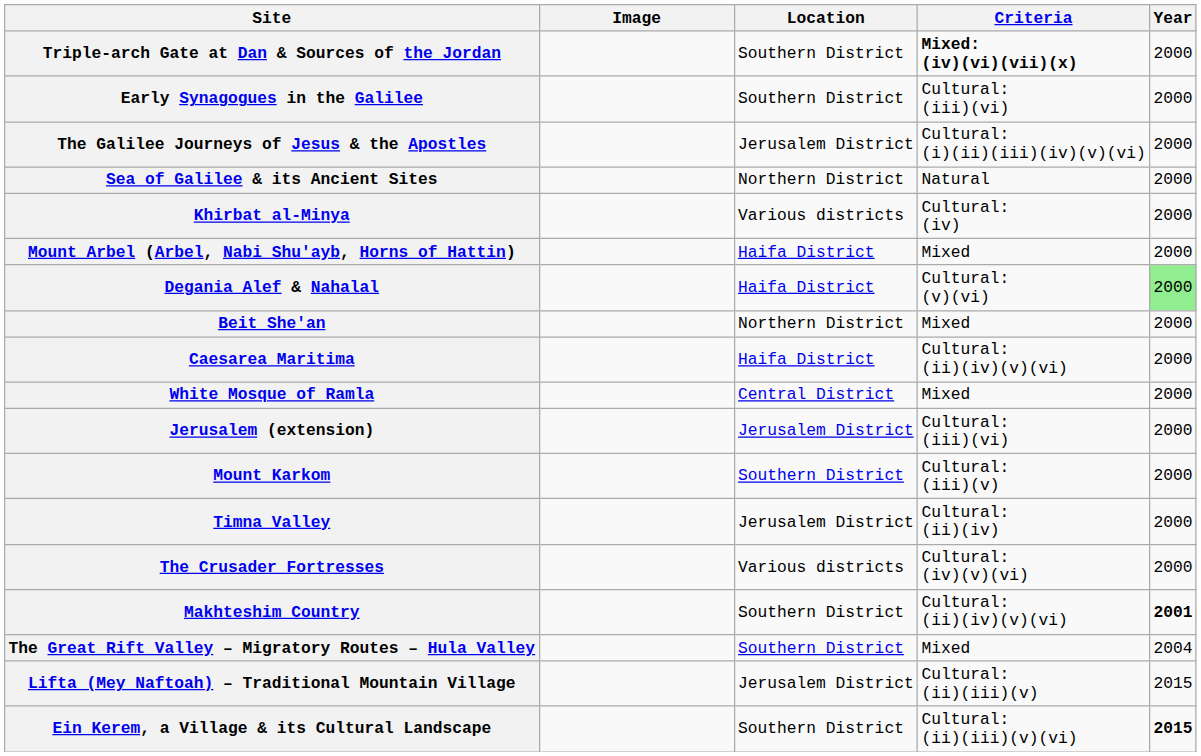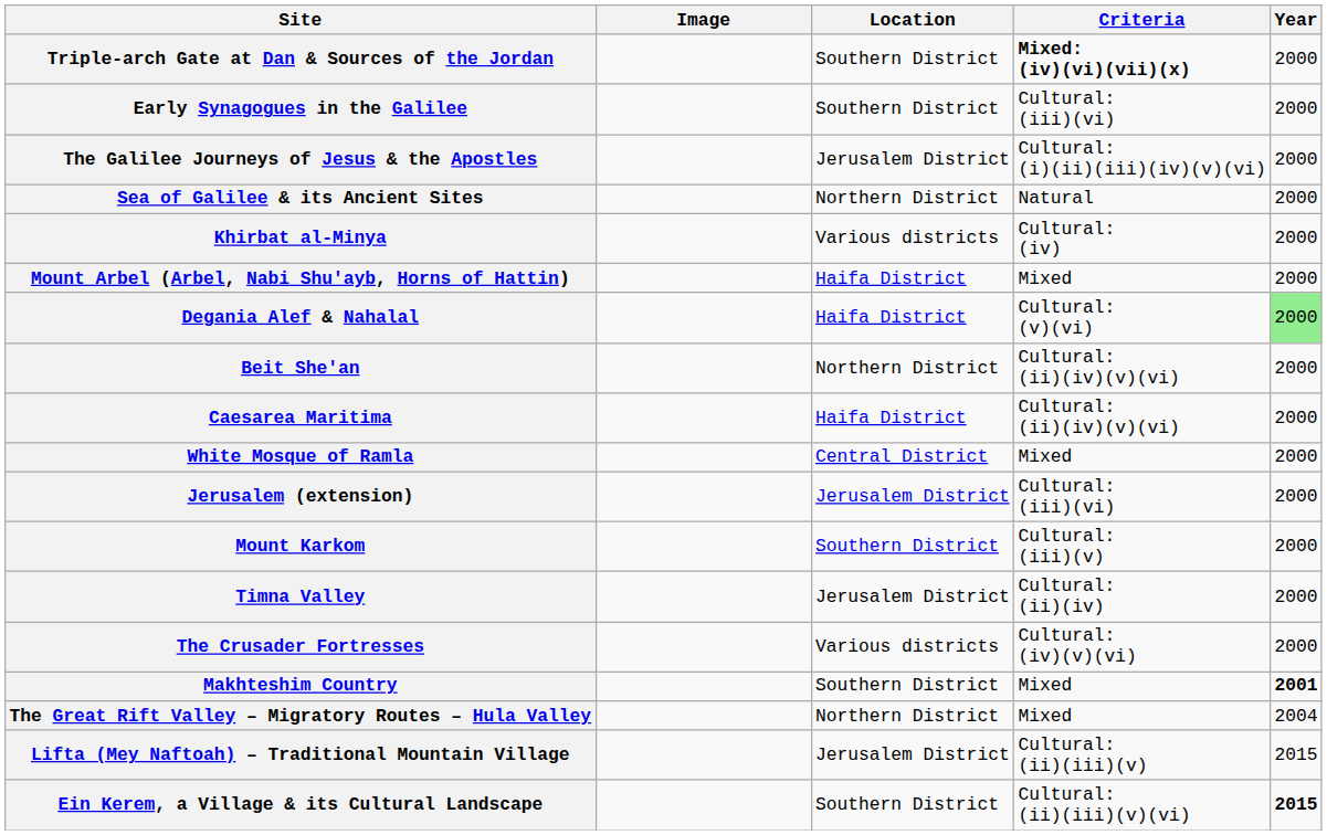 <table class="wikitable sortable">
 <tr>
 <th scope="col">Site</th>
 <th class="unsortable"  style="width:150px;" scope="col">Image</th>
 <th scope="col">Location</th>
 <th scope="col"><a href='#'>Criteria</a></th>
 <th scope="col">Year</th>
 </tr>
 <tr>
 <th scope="row">Triple-arch Gate at <a href='#'>Dan</a> & Sources of <a href='#'>the Jordan</a></th>
 <td></td>
 <td>Southern District</td>
 <td><strong>Mixed:<br>(iv)(vi)(vii)(x)</strong></td>
 <td>2000</td>
 </tr>
 <tr>
 <th scope="row">Early <a href='#'>Synagogues</a> in the <a href='#'>Galilee</a></th>
 <td></td>
 <td>Southern District</td>
 <td>Cultural:<br>(iii)(vi)</td>
 <td>2000</td>
 </tr>
 <tr>
 <th scope="row">The Galilee Journeys of <a href='#'>Jesus</a> & the <a href='#'>Apostles</a></th>
 <td></td>
 <td>Jerusalem District</td>
 <td>Cultural:<br>(i)(ii)(iii)(iv)(v)(vi)</td>
 <td>2000</td>
 </tr>
 <tr>
 <th scope="row"><a href='#'>Sea of Galilee</a> & its Ancient Sites</th>
 <td></td>
 <td>Northern District</td>
 <td>Natural</td>
 <td>2000</td>
 </tr>
 <tr>
 <th scope="row"><a href='#'>Khirbat al-Minya</a></th>
 <td></td>
 <td>Various districts</td>
 <td>Cultural:<br>(iv)</td>
 <td>2000</td>
 </tr>
 <tr>
 <th scope="row"><a href='#'>Mount Arbel</a> (<a href='#'>Arbel</a>, <a href='#'>Nabi Shu'ayb</a>, <a href='#'>Horns of Hattin</a>)</th>
 <td></td>
 <td><a href='#'>Haifa District</a></td>
 <td>Mixed</td>
 <td>2000</td>
 </tr>
 <tr>
 <th scope="row"><a href='#'>Degania Alef</a> & <a href='#'>Nahalal</a></th>
 <td></td>
 <td><a href='#'>Haifa District</a></td>
 <td>Cultural:<br>(v)(vi)</td>
 <td style="background: lightgreen;">2000</td>
 </tr>
 <tr>
 <th scope="row"><a href='#'>Beit She'an</a></th>
 <td></td>
 <td>Northern District</td>
-<td>Mixed</td>
+<td>Cultural:<br>(ii)(iv)(v)(vi)</td>
 <td>2000</td>
 </tr>
 <tr>
 <th scope="row"><a href='#'>Caesarea Maritima</a></th>
 <td></td>
 <td><a href='#'>Haifa District</a></td>
 <td>Cultural:<br>(ii)(iv)(v)(vi)</td>
 <td>2000</td>
 </tr>
 <tr>
 <th scope="row"><a href='#'>White Mosque of Ramla</a></th>
 <td></td>
 <td><a href='#'>Central District</a></td>
 <td>Mixed</td>
 <td>2000</td>
 </tr>
 <tr>
 <th scope="row"><a href='#'>Jerusalem</a> (extension)</th>
 <td></td>
 <td><a href='#'>Jerusalem District</a></td>
 <td>Cultural:<br>(iii)(vi)</td>
 <td>2000</td>
 </tr>
 <tr>
 <th scope="row"><a href='#'>Mount Karkom</a></th>
 <td></td>
 <td><a href='#'>Southern District</a></td>
 <td>Cultural:<br>(iii)(v)</td>
 <td>2000</td>
 </tr>
 <tr>
 <th scope="row"><a href='#'>Timna Valley</a></th>
 <td></td>
 <td>Jerusalem District</td>
 <td>Cultural:<br>(ii)(iv)</td>
 <td>2000</td>
 </tr>
 <tr>
 <th scope="row"><a href='#'>The Crusader Fortresses</a></th>
 <td></td>
 <td>Various districts</td>
 <td>Cultural:<br>(iv)(v)(vi)</td>
 <td>2000</td>
 </tr>
 <tr>
 <th scope="row"><a href='#'>Makhteshim Country</a></th>
 <td></td>
 <td>Southern District</td>
-<td>Cultural:<br>(ii)(iv)(v)(vi)</td>
+<td>Mixed</td>
 <td><strong>2001</strong></td>
 </tr>
 <tr>
 <th scope="row">The <a href='#'>Great Rift Valley</a> – Migratory Routes – <a href='#'>Hula Valley</a></th>
 <td></td>
-<td><a href='#'>Southern District</a></td>
+<td>Northern District</td>
 <td>Mixed</td>
 <td>2004</td>
 </tr>
 <tr>
 <th scope="row"><a href='#'>Lifta (Mey Naftoah)</a> – Traditional Mountain Village</th>
 <td></td>
 <td>Jerusalem District</td>
 <td>Cultural:<br>(ii)(iii)(v)</td>
 <td>2015</td>
 </tr>
 <tr>
 <th scope="row"><a href='#'>Ein Kerem</a>, a Village & its Cultural Landscape</th>
 <td></td>
 <td>Southern District</td>
 <td>Cultural:<br>(ii)(iii)(v)(vi)</td>
 <td><strong>2015</strong></td>
 </tr>
 </table>
